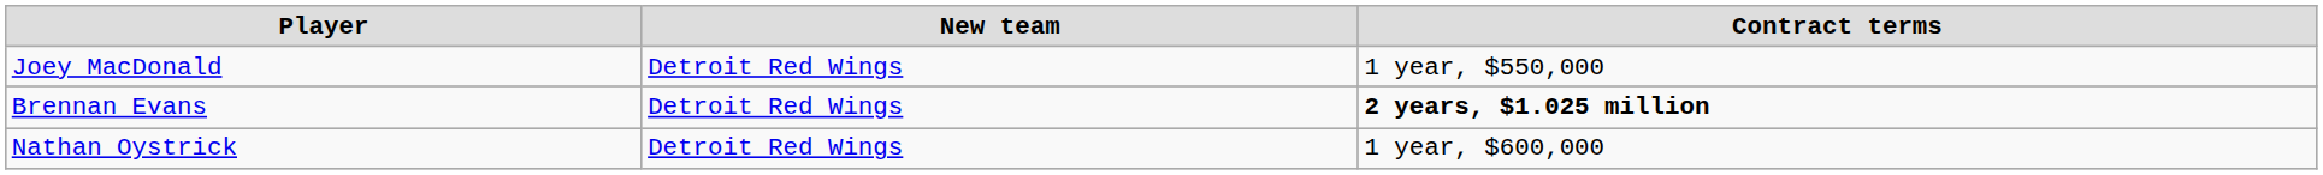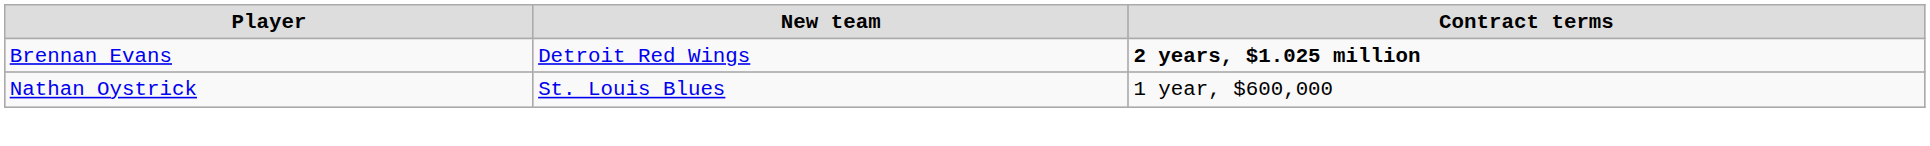 <table class="wikitable" width=95%>
 <tr align="center"  bgcolor="#dddddd">
 <td><strong>Player</strong></td>
 <td><strong>New team</strong></td>
 <td><strong>Contract terms</strong></td>
-</tr>
-<tr>
-<td><a href='#'>Joey MacDonald</a></td>
-<td><a href='#'>Detroit Red Wings</a></td>
-<td>1 year, $550,000</td>
 </tr>
 <tr>
 <td><a href='#'>Brennan Evans</a></td>
 <td><a href='#'>Detroit Red Wings</a></td>
 <td><strong>2 years, $1.025 million</strong></td>
 </tr>
 <tr>
 <td><a href='#'>Nathan Oystrick</a></td>
-<td><a href='#'>Detroit Red Wings</a></td>
+<td><a href='#'>St. Louis Blues</a></td>
 <td>1 year, $600,000</td>
 </tr>
 </table>
